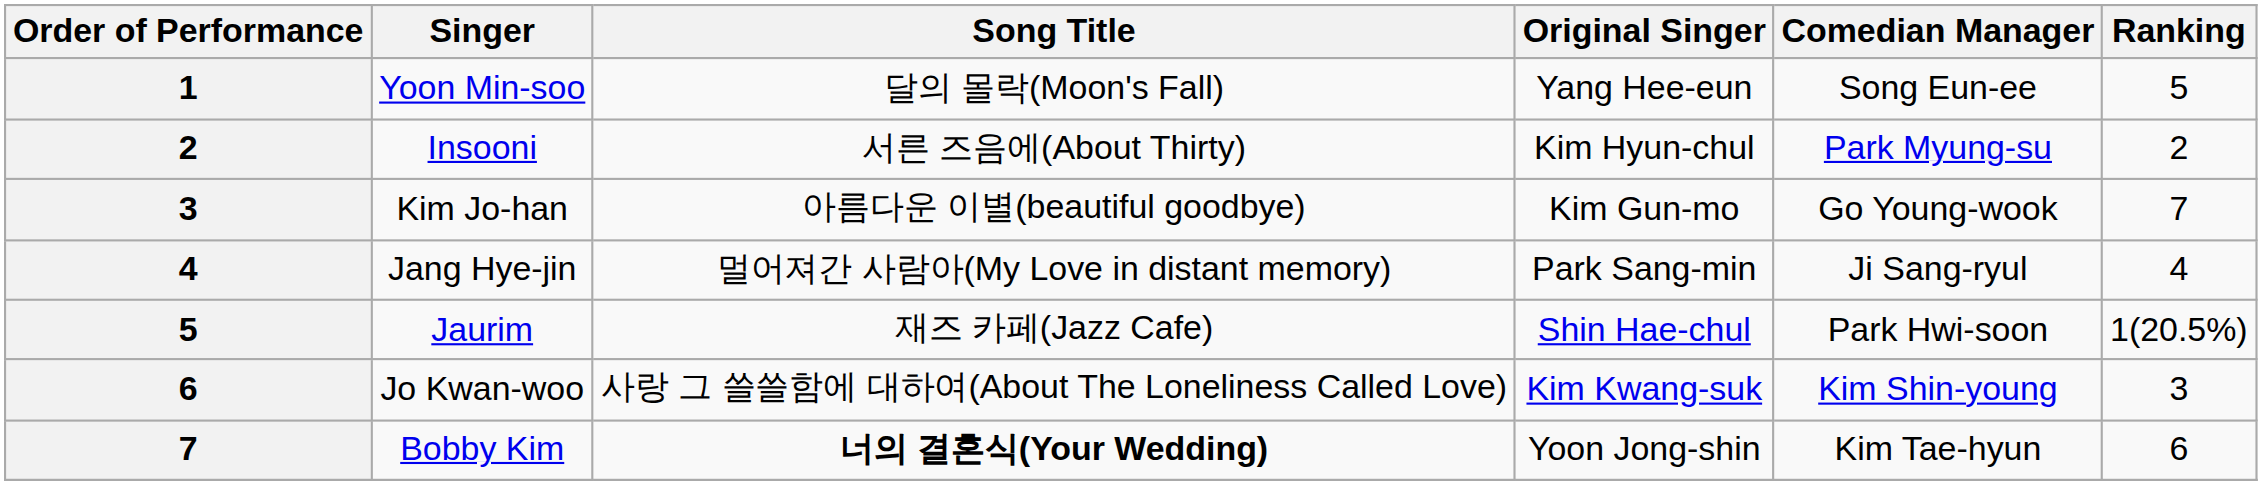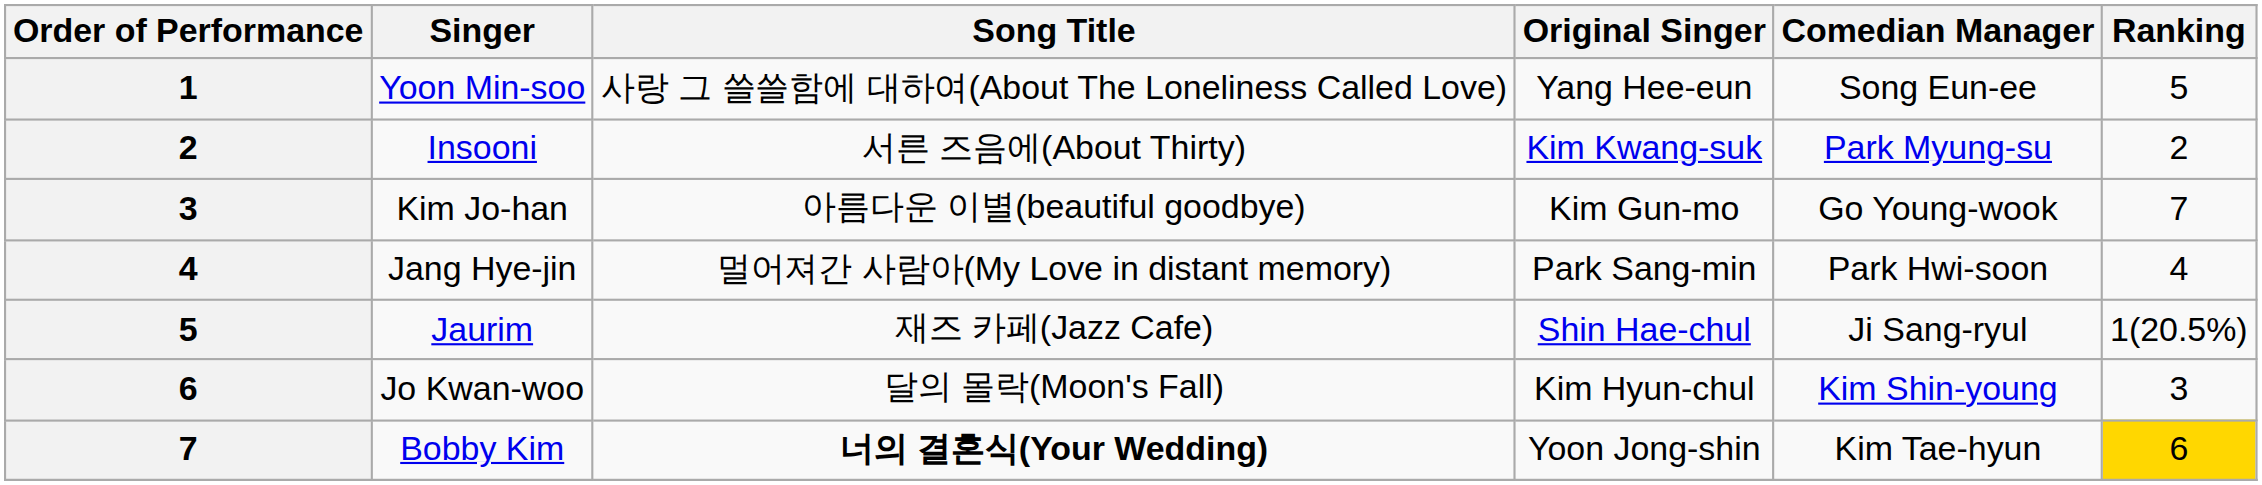 <table class="wikitable">
 <tr>
 <th>Order of Performance</th>
 <th>Singer</th>
 <th>Song Title</th>
 <th>Original Singer</th>
 <th>Comedian Manager</th>
 <th>Ranking</th>
 </tr>
 <tr align="center">
 <th>1</th>
 <td><a href='#'>Yoon Min-soo</a></td>
-<td>달의 몰락(Moon's Fall)</td>
+<td>사랑 그 쓸쓸함에 대하여(About The Loneliness Called Love)</td>
 <td>Yang Hee-eun</td>
 <td>Song Eun-ee</td>
 <td>5</td>
 </tr>
 <tr align="center">
 <th>2</th>
 <td><a href='#'>Insooni</a></td>
 <td>서른 즈음에(About Thirty)</td>
-<td>Kim Hyun-chul</td>
+<td><a href='#'>Kim Kwang-suk</a></td>
 <td><a href='#'>Park Myung-su</a></td>
 <td>2</td>
 </tr>
 <tr align="center">
 <th>3</th>
 <td>Kim Jo-han</td>
 <td>아름다운 이별(beautiful goodbye)</td>
 <td>Kim Gun-mo</td>
 <td>Go Young-wook</td>
 <td>7</td>
 </tr>
 <tr align="center">
 <th>4</th>
 <td>Jang Hye-jin</td>
 <td>멀어져간 사람아(My Love in distant memory)</td>
 <td>Park Sang-min</td>
-<td>Ji Sang-ryul</td>
+<td>Park Hwi-soon</td>
 <td>4</td>
 </tr>
 <tr align="center">
 <th>5</th>
 <td><a href='#'>Jaurim</a></td>
 <td>재즈 카페(Jazz Cafe)</td>
 <td><a href='#'>Shin Hae-chul</a></td>
-<td>Park Hwi-soon</td>
+<td>Ji Sang-ryul</td>
 <td>1(20.5%)</td>
 </tr>
 <tr align="center">
 <th>6</th>
 <td>Jo Kwan-woo</td>
-<td>사랑 그 쓸쓸함에 대하여(About The Loneliness Called Love)</td>
-<td><a href='#'>Kim Kwang-suk</a></td>
+<td>달의 몰락(Moon's Fall)</td>
+<td>Kim Hyun-chul</td>
 <td><a href='#'>Kim Shin-young</a></td>
 <td>3</td>
 </tr>
 <tr align="center">
 <th>7</th>
 <td><a href='#'>Bobby Kim</a></td>
 <td><strong>너의 결혼식(Your Wedding)</strong></td>
 <td>Yoon Jong-shin</td>
 <td>Kim Tae-hyun</td>
-<td>6</td>
+<td style="background: gold;">6</td>
 </tr>
 <tr>
 </tr>
 </table>
